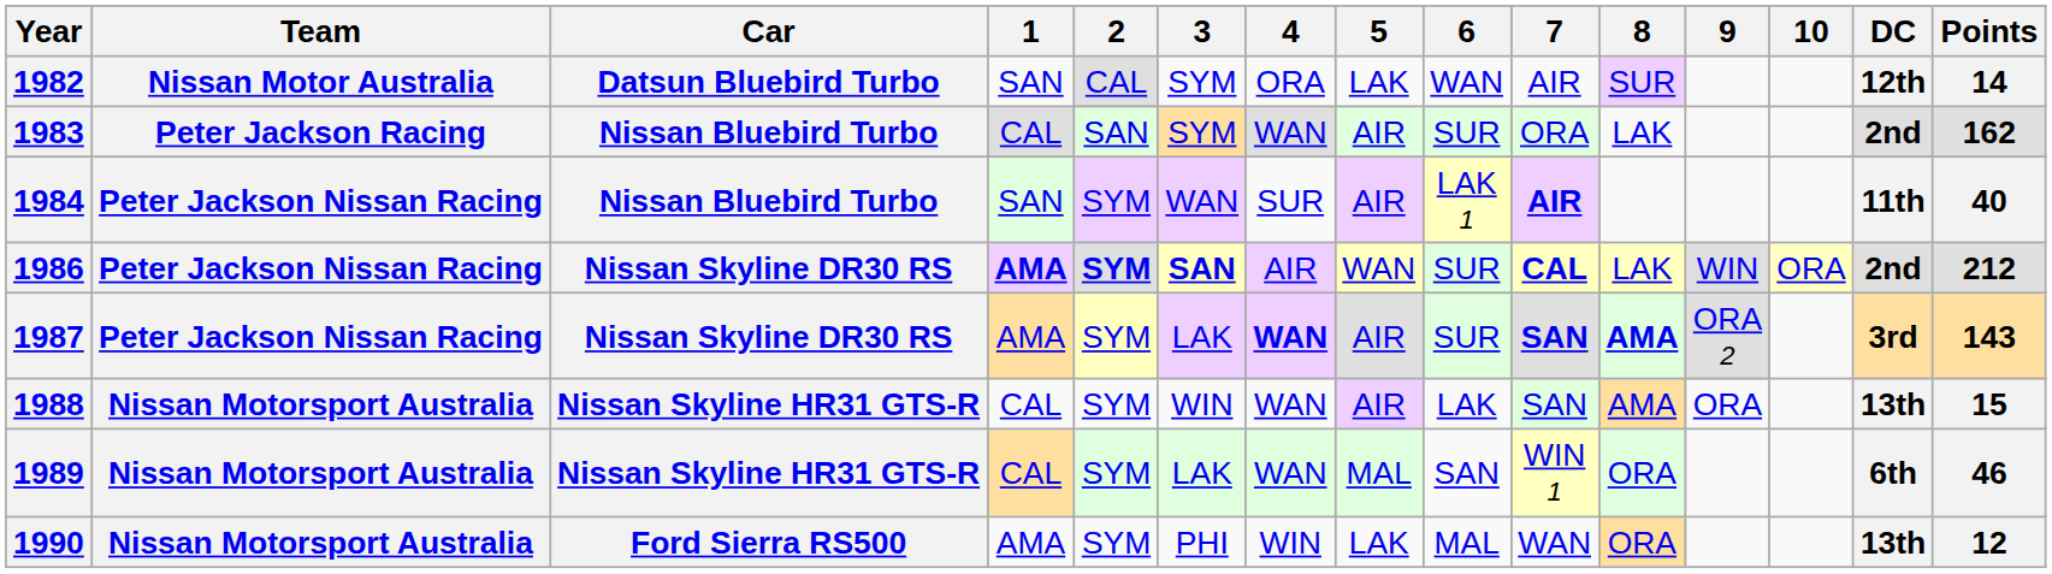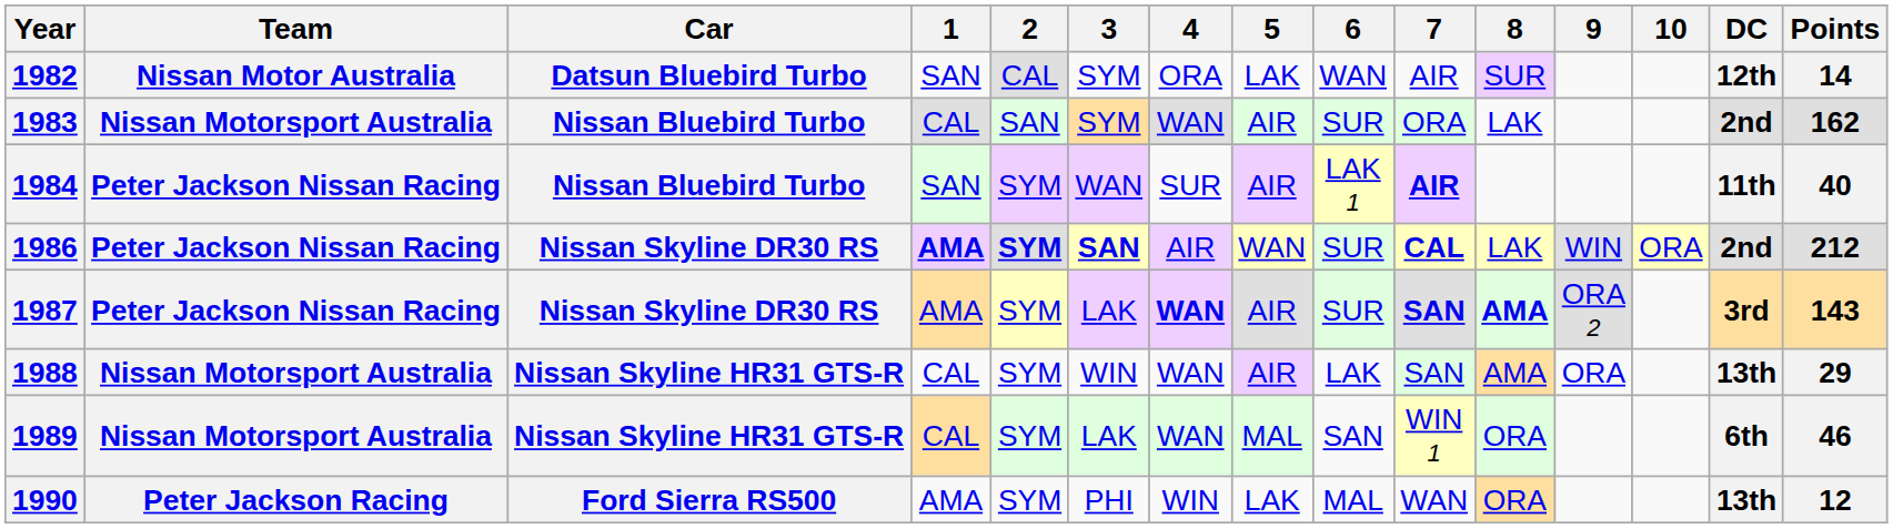 <table class="wikitable" style="text-align:center; font-size:95%">
 <tr>
 <th>Year</th>
 <th>Team</th>
 <th>Car</th>
 <th>1</th>
 <th>2</th>
 <th>3</th>
 <th>4</th>
 <th>5</th>
 <th>6</th>
 <th>7</th>
 <th>8</th>
 <th>9</th>
 <th>10</th>
 <th>DC</th>
 <th>Points</th>
 </tr>
 <tr>
 <th><a href='#'>1982</a></th>
 <th><a href='#'>Nissan Motor Australia</a></th>
 <th><a href='#'>Datsun Bluebird Turbo</a></th>
 <td><a href='#'>SAN</a><br></td>
 <td style="background:#dfdfdf;"><a href='#'>CAL</a><br></td>
 <td><a href='#'>SYM</a></td>
 <td><a href='#'>ORA</a></td>
 <td><a href='#'>LAK</a></td>
 <td><a href='#'>WAN</a></td>
 <td><a href='#'>AIR</a></td>
 <td style="background:#efcfff;"><a href='#'>SUR</a><br></td>
 <td></td>
 <td></td>
 <th>12th</th>
 <th>14</th>
 </tr>
 <tr>
 <th><a href='#'>1983</a></th>
-<th><a href='#'>Peter Jackson Racing</a></th>
+<th><a href='#'>Nissan Motorsport Australia</a></th>
 <th><a href='#'>Nissan Bluebird Turbo</a></th>
 <td style="background:#dfdfdf;"><a href='#'>CAL</a><br></td>
 <td style="background:#dfffdf;"><a href='#'>SAN</a><br></td>
 <td style="background:#ffdf9f;"><a href='#'>SYM</a><br></td>
 <td style="background:#dfdfdf;"><a href='#'>WAN</a><br></td>
 <td style="background:#dfffdf;"><a href='#'>AIR</a><br></td>
 <td style="background:#dfffdf;"><a href='#'>SUR</a><br></td>
 <td style="background:#dfffdf;"><a href='#'>ORA</a><br></td>
 <td><a href='#'>LAK</a></td>
 <td></td>
 <td></td>
 <th style="background:#dfdfdf;"><strong>2nd</strong></th>
 <th style="background:#dfdfdf;">162</th>
 </tr>
 <tr>
 <th><a href='#'>1984</a></th>
 <th><a href='#'>Peter Jackson Nissan Racing</a></th>
 <th><a href='#'>Nissan Bluebird Turbo</a></th>
 <td style="background:#dfffdf;"><a href='#'>SAN</a><br></td>
 <td style="background:#efcfff;"><a href='#'>SYM</a><br></td>
 <td style="background:#efcfff;"><a href='#'>WAN</a><br></td>
 <td><a href='#'>SUR</a></td>
 <td style="background:#efcfff;"><a href='#'>AIR</a><br></td>
 <td style="background:#ffffbf;"><a href='#'>LAK</a><br><small><em>1</em></small></td>
 <td style="background:#efcfff;"><strong><a href='#'>AIR</a></strong><br></td>
 <td></td>
 <td></td>
 <td></td>
 <th>11th</th>
 <th>40</th>
 </tr>
 <tr>
 <th><a href='#'>1986</a></th>
 <th><a href='#'>Peter Jackson Nissan Racing</a></th>
 <th><a href='#'>Nissan Skyline DR30 RS</a></th>
 <td style="background:#efcfff;"><strong><a href='#'>AMA</a></strong><br></td>
 <td style="background:#dfdfdf;"><strong><a href='#'>SYM</a></strong><br></td>
 <td style="background:#ffffbf;"><strong><a href='#'>SAN</a></strong><br></td>
 <td style="background:#efcfff;"><a href='#'>AIR</a><br></td>
 <td style="background:#ffffbf;"><a href='#'>WAN</a><br></td>
 <td style="background:#dfffdf;"><a href='#'>SUR</a><br></td>
 <td style="background:#ffffbf;"><strong><a href='#'>CAL</a></strong><br></td>
 <td style="background:#ffffbf;"><a href='#'>LAK</a><br></td>
 <td style="background:#dfdfdf;"><a href='#'>WIN</a><br></td>
 <td style="background:#ffffbf;"><a href='#'>ORA</a><br></td>
 <th style="background:#dfdfdf;"><strong>2nd</strong></th>
 <th style="background:#dfdfdf;">212</th>
 </tr>
 <tr>
 <th><a href='#'>1987</a></th>
 <th><a href='#'>Peter Jackson Nissan Racing</a></th>
 <th><a href='#'>Nissan Skyline DR30 RS</a></th>
 <td style="background:#ffdf9f;"><a href='#'>AMA</a><br></td>
 <td style="background:#ffffbf;"><a href='#'>SYM</a><br></td>
 <td style="background:#efcfff;"><a href='#'>LAK</a><br></td>
 <td style="background:#efcfff;"><strong><a href='#'>WAN</a></strong><br></td>
 <td style="background:#dfdfdf;"><a href='#'>AIR</a><br></td>
 <td style="background:#dfffdf;"><a href='#'>SUR</a><br></td>
 <td style="background:#dfdfdf;"><strong><a href='#'>SAN</a></strong><br></td>
 <td style="background:#dfffdf;"><strong><a href='#'>AMA</a></strong><br></td>
 <td style="background:#dfdfdf;"><a href='#'>ORA</a><br><small><em>2</em></small></td>
 <td></td>
 <th style="background:#FFDF9F;"><strong>3rd</strong></th>
 <th style="background:#FFDF9F;">143</th>
 </tr>
 <tr>
 <th><a href='#'>1988</a></th>
 <th><a href='#'>Nissan Motorsport Australia</a></th>
 <th><a href='#'>Nissan Skyline HR31 GTS-R</a></th>
 <td><a href='#'>CAL</a></td>
 <td><a href='#'>SYM</a></td>
 <td><a href='#'>WIN</a></td>
 <td><a href='#'>WAN</a></td>
 <td style="background:#efcfff;"><a href='#'>AIR</a><br></td>
 <td><a href='#'>LAK</a></td>
 <td style="background:#dfffdf;"><a href='#'>SAN</a><br></td>
 <td style="background:#ffdf9f;"><a href='#'>AMA</a><br></td>
 <td><a href='#'>ORA</a></td>
 <td></td>
 <th>13th</th>
-<th>15</th>
+<th>29</th>
 </tr>
 <tr>
 <th><a href='#'>1989</a></th>
 <th><a href='#'>Nissan Motorsport Australia</a></th>
 <th><a href='#'>Nissan Skyline HR31 GTS-R</a></th>
 <td style="background:#ffdf9f;"><a href='#'>CAL</a><br></td>
 <td style="background:#dfffdf;"><a href='#'>SYM</a><br></td>
 <td style="background:#dfffdf;"><a href='#'>LAK</a><br></td>
 <td style="background:#dfffdf;"><a href='#'>WAN</a><br></td>
 <td style="background:#dfffdf;"><a href='#'>MAL</a><br></td>
 <td><a href='#'>SAN</a></td>
 <td style="background:#ffffbf;"><a href='#'>WIN</a><br><small><em>1</em></small></td>
 <td style="background:#dfffdf;"><a href='#'>ORA</a><br></td>
 <td></td>
 <td></td>
 <th>6th</th>
 <th>46</th>
 </tr>
 <tr>
 <th><a href='#'>1990</a></th>
-<th><a href='#'>Nissan Motorsport Australia</a></th>
+<th><a href='#'>Peter Jackson Racing</a></th>
 <th><a href='#'>Ford Sierra RS500</a></th>
 <td><a href='#'>AMA</a></td>
 <td><a href='#'>SYM</a></td>
 <td><a href='#'>PHI</a></td>
 <td><a href='#'>WIN</a></td>
 <td><a href='#'>LAK</a></td>
 <td><a href='#'>MAL</a></td>
 <td><a href='#'>WAN</a></td>
 <td style="background:#ffdf9f;"><a href='#'>ORA</a><br></td>
 <td></td>
 <td></td>
 <th>13th</th>
 <th>12</th>
 </tr>
 </table>
